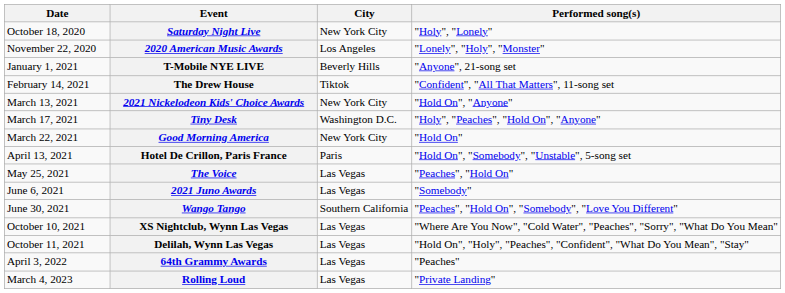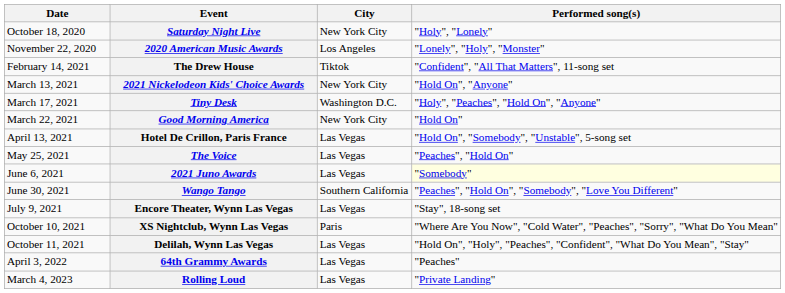 <table class="wikitable sortable plainrowheaders">
 <tr>
 <th scope="col" style="width:9em;">Date</th>
 <th scope="col" style="width:18em;">Event</th>
 <th scope="col" style="width:8em;">City</th>
 <th scope="col">Performed song(s)</th>
 </tr>
 <tr>
 <td>October 18, 2020</td>
 <th scope="row"><em><a href='#'>Saturday Night Live</a></em></th>
 <td>New York City</td>
 <td>"<a href='#'>Holy</a>", "<a href='#'>Lonely</a>" </td>
 </tr>
 <tr>
 <td>November 22, 2020</td>
 <th scope="row"><em><a href='#'>2020 American Music Awards</a></em></th>
 <td>Los Angeles</td>
 <td>"<a href='#'>Lonely</a>", "<a href='#'>Holy</a>", "<a href='#'>Monster</a>"</td>
-</tr>
-<tr>
-<td>January 1, 2021</td>
-<th scope="row">T-Mobile NYE LIVE</th>
-<td>Beverly Hills</td>
-<td>"<a href='#'>Anyone</a>", 21-song set</td>
 </tr>
 <tr>
 <td>February 14, 2021</td>
 <th scope="row">The Drew House</th>
 <td>Tiktok</td>
 <td>"<a href='#'>Confident</a>", "<a href='#'>All That Matters</a>", 11-song set</td>
 </tr>
 <tr>
 <td>March 13, 2021</td>
 <th scope="row"><em><a href='#'>2021 Nickelodeon Kids' Choice Awards</a></em></th>
 <td>New York City</td>
 <td>"<a href='#'>Hold On</a>", "<a href='#'>Anyone</a>"</td>
 </tr>
 <tr>
 <td>March 17, 2021</td>
 <th scope="row"><em><a href='#'>Tiny Desk</a></em></th>
 <td>Washington D.C.</td>
 <td>"<a href='#'>Holy</a>", "<a href='#'>Peaches</a>", "<a href='#'>Hold On</a>", "<a href='#'>Anyone</a>"</td>
 </tr>
 <tr>
 <td>March 22, 2021</td>
 <th scope="row"><em><a href='#'>Good Morning America</a></em></th>
 <td>New York City</td>
 <td>"<a href='#'>Hold On</a>"</td>
 </tr>
 <tr>
 <td>April 13, 2021</td>
 <th scope="row">Hotel De Crillon, Paris France</th>
-<td>Paris</td>
+<td>Las Vegas</td>
 <td>"<a href='#'>Hold On</a>", "<a href='#'>Somebody</a>", "<a href='#'>Unstable</a>", 5-song set</td>
 </tr>
 <tr>
 <td>May 25, 2021</td>
 <th scope="row"><em><a href='#'>The Voice</a></em></th>
 <td>Las Vegas</td>
 <td>"<a href='#'>Peaches</a>", "<a href='#'>Hold On</a>"</td>
 </tr>
 <tr>
 <td>June 6, 2021</td>
 <th scope="row"><em><a href='#'>2021 Juno Awards</a></em></th>
 <td>Las Vegas</td>
-<td>"<a href='#'>Somebody</a>"</td>
+<td style="background: lightyellow;">"<a href='#'>Somebody</a>"</td>
 </tr>
 <tr>
 <td>June 30, 2021</td>
 <th scope="row"><em><a href='#'>Wango Tango</a></em></th>
 <td>Southern California</td>
 <td>"<a href='#'>Peaches</a>", "<a href='#'>Hold On</a>", "<a href='#'>Somebody</a>", "<a href='#'>Love You Different</a>"</td>
 </tr>
 <tr>
+<td>July 9, 2021</td>
+<th scope="row">Encore Theater, Wynn Las Vegas</th>
+<td>Las Vegas</td>
+<td>"Stay", 18-song set</td>
+</tr>
+<tr>
 <td>October 10, 2021</td>
 <th scope="row">XS Nightclub, Wynn Las Vegas</th>
-<td>Las Vegas</td>
+<td>Paris</td>
 <td>"Where Are You Now", "Cold Water", "Peaches", "Sorry", "What Do You Mean"</td>
 </tr>
 <tr>
 <td>October 11, 2021</td>
 <th scope="row">Delilah, Wynn Las Vegas</th>
 <td>Las Vegas</td>
 <td>"Hold On", "Holy", "Peaches", "Confident", "What Do You Mean", "Stay"</td>
 </tr>
 <tr>
 <td>April 3, 2022</td>
 <th scope="row"><a href='#'>64th Grammy Awards</a></th>
 <td>Las Vegas</td>
 <td>"Peaches"</td>
 </tr>
 <tr>
 <td>March 4, 2023</td>
 <th scope="row"><a href='#'>Rolling Loud</a></th>
 <td>Las Vegas</td>
 <td>"<a href='#'>Private Landing</a>"</td>
 </tr>
 </table>
